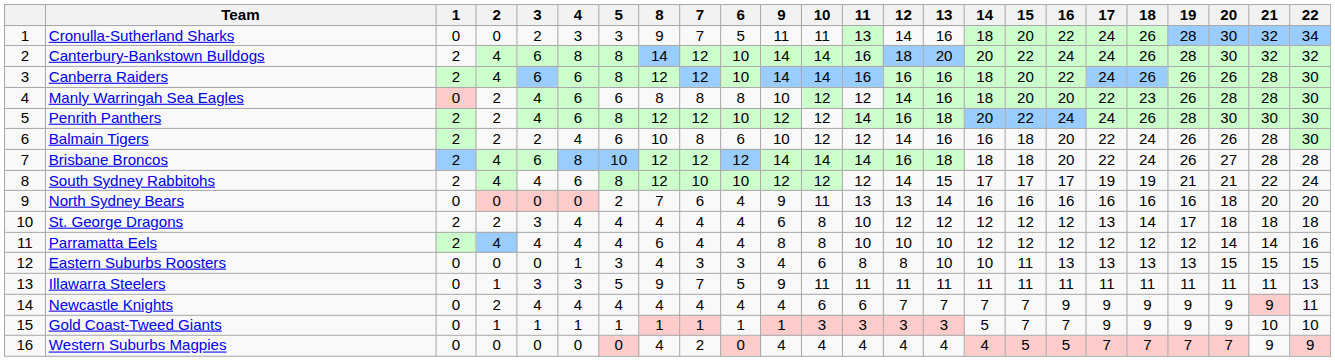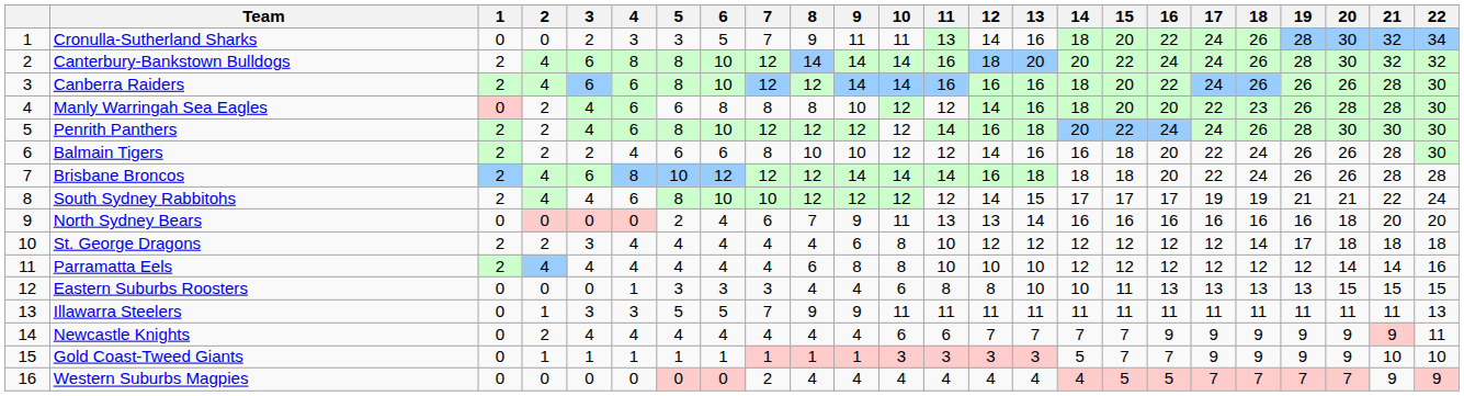 <table class="wikitable" style="text-align:center; line-height: 90%; font-size:90%;" width=100%>
 <tr>
 <th width=20 abbr="Position"></th>
 <th width=250>Team</th>
 <th width=20 abbr="Round 1">1</th>
 <th width=20 abbr="Round 2">2</th>
 <th width=20 abbr="Round 3">3</th>
 <th width=20 abbr="Round 4">4</th>
 <th width=20 abbr="Round 5">5</th>
+<th width=20 abbr="Round 6">6</th>
+<th width=20 abbr="Round 7">7</th>
 <th width=20 abbr="Round 8">8</th>
-<th width=20 abbr="Round 7">7</th>
-<th width=20 abbr="Round 6">6</th>
 <th width=20 abbr="Round 9">9</th>
 <th width=20 abbr="Round 10">10</th>
 <th width=20 abbr="Round 11">11</th>
 <th width=20 abbr="Round 12">12</th>
 <th width=20 abbr="Round 13">13</th>
 <th width=20 abbr="Round 14">14</th>
 <th width=20 abbr="Round 15">15</th>
 <th width=20 abbr="Round 16">16</th>
 <th width=20 abbr="Round 17">17</th>
 <th width=20 abbr="Round 18">18</th>
 <th width=20 abbr="Round 19">19</th>
 <th width=20 abbr="Round 20">20</th>
 <th width=20 abbr="Round 21">21</th>
 <th width=20 abbr="Round 22">22</th>
 </tr>
 <tr>
 <td>1</td>
 <td style="text-align:left;"> <a href='#'>Cronulla-Sutherland Sharks</a></td>
 <td>0</td>
 <td>0</td>
 <td>2</td>
 <td>3</td>
 <td>3</td>
+<td>5</td>
+<td>7</td>
 <td>9</td>
-<td>7</td>
-<td>5</td>
 <td>11</td>
 <td>11</td>
 <td style="background: #ccffcc;">13</td>
 <td>14</td>
 <td>16</td>
 <td style="background: #ccffcc;">18</td>
 <td style="background: #ccffcc;">20</td>
 <td style="background: #ccffcc;">22</td>
 <td style="background: #ccffcc;">24</td>
 <td style="background: #ccffcc;">26</td>
 <td style="background: #99ccff;">28</td>
 <td style="background: #99ccff;">30</td>
 <td style="background: #99ccff;">32</td>
 <td style="background: #99ccff;">34</td>
 </tr>
 <tr>
 <td>2</td>
 <td style="text-align:left;"> <a href='#'>Canterbury-Bankstown Bulldogs</a></td>
 <td>2</td>
 <td style="background: #ccffcc;">4</td>
 <td style="background: #ccffcc;">6</td>
 <td style="background: #ccffcc;">8</td>
 <td style="background: #ccffcc;">8</td>
+<td style="background: #ccffcc;">10</td>
+<td style="background: #ccffcc;">12</td>
 <td style="background: #99ccff;">14</td>
-<td style="background: #ccffcc;">12</td>
-<td style="background: #ccffcc;">10</td>
 <td style="background: #ccffcc;">14</td>
 <td style="background: #ccffcc;">14</td>
 <td style="background: #ccffcc;">16</td>
 <td style="background: #99ccff;">18</td>
 <td style="background: #99ccff;">20</td>
 <td style="background: #ccffcc;">20</td>
 <td style="background: #ccffcc;">22</td>
 <td style="background: #ccffcc;">24</td>
 <td style="background: #ccffcc;">24</td>
 <td style="background: #ccffcc;">26</td>
 <td style="background: #ccffcc;">28</td>
 <td style="background: #ccffcc;">30</td>
 <td style="background: #ccffcc;">32</td>
 <td style="background: #ccffcc;">32</td>
 </tr>
 <tr>
 <td>3</td>
 <td style="text-align:left;"> <a href='#'>Canberra Raiders</a></td>
 <td style="background: #ccffcc;">2</td>
 <td style="background: #ccffcc;">4</td>
 <td style="background: #99ccff;">6</td>
 <td style="background: #ccffcc;">6</td>
 <td style="background: #ccffcc;">8</td>
+<td style="background: #ccffcc;">10</td>
+<td style="background: #99ccff;">12</td>
 <td style="background: #ccffcc;">12</td>
-<td style="background: #99ccff;">12</td>
-<td style="background: #ccffcc;">10</td>
 <td style="background: #99ccff;">14</td>
 <td style="background: #99ccff;">14</td>
 <td style="background: #99ccff;">16</td>
 <td style="background: #ccffcc;">16</td>
 <td style="background: #ccffcc;">16</td>
 <td style="background: #ccffcc;">18</td>
 <td style="background: #ccffcc;">20</td>
 <td style="background: #ccffcc;">22</td>
 <td style="background: #99ccff;">24</td>
 <td style="background: #99ccff;">26</td>
 <td style="background: #ccffcc;">26</td>
 <td style="background: #ccffcc;">26</td>
 <td style="background: #ccffcc;">28</td>
 <td style="background: #ccffcc;">30</td>
 </tr>
 <tr>
 <td>4</td>
 <td style="text-align:left;"> <a href='#'>Manly Warringah Sea Eagles</a></td>
 <td style="background: #ffcccc;">0</td>
 <td>2</td>
 <td style="background: #ccffcc;">4</td>
 <td style="background: #ccffcc;">6</td>
 <td>6</td>
 <td>8</td>
 <td>8</td>
 <td>8</td>
 <td>10</td>
 <td style="background: #ccffcc;">12</td>
 <td>12</td>
 <td style="background: #ccffcc;">14</td>
 <td style="background: #ccffcc;">16</td>
 <td style="background: #ccffcc;">18</td>
 <td style="background: #ccffcc;">20</td>
 <td style="background: #ccffcc;">20</td>
 <td style="background: #ccffcc;">22</td>
 <td style="background: #ccffcc;">23</td>
 <td style="background: #ccffcc;">26</td>
 <td style="background: #ccffcc;">28</td>
 <td style="background: #ccffcc;">28</td>
 <td style="background: #ccffcc;">30</td>
 </tr>
 <tr>
 <td>5</td>
 <td style="text-align:left;"> <a href='#'>Penrith Panthers</a></td>
 <td style="background: #ccffcc;">2</td>
 <td>2</td>
 <td style="background: #ccffcc;">4</td>
 <td style="background: #ccffcc;">6</td>
 <td style="background: #ccffcc;">8</td>
+<td style="background: #ccffcc;">10</td>
 <td style="background: #ccffcc;">12</td>
 <td style="background: #ccffcc;">12</td>
-<td style="background: #ccffcc;">10</td>
 <td style="background: #ccffcc;">12</td>
 <td>12</td>
 <td style="background: #ccffcc;">14</td>
 <td style="background: #ccffcc;">16</td>
 <td style="background: #ccffcc;">18</td>
 <td style="background: #99ccff;">20</td>
 <td style="background: #99ccff;">22</td>
 <td style="background: #99ccff;">24</td>
 <td style="background: #ccffcc;">24</td>
 <td style="background: #ccffcc;">26</td>
 <td style="background: #ccffcc;">28</td>
 <td style="background: #ccffcc;">30</td>
 <td style="background: #ccffcc;">30</td>
 <td style="background: #ccffcc;">30</td>
 </tr>
 <tr>
 <td>6</td>
 <td style="text-align:left;"> <a href='#'>Balmain Tigers</a></td>
 <td style="background: #ccffcc;">2</td>
 <td>2</td>
 <td>2</td>
 <td>4</td>
 <td>6</td>
+<td>6</td>
+<td>8</td>
 <td>10</td>
-<td>8</td>
-<td>6</td>
 <td>10</td>
 <td>12</td>
 <td>12</td>
 <td>14</td>
 <td>16</td>
 <td>16</td>
 <td>18</td>
 <td>20</td>
 <td>22</td>
 <td>24</td>
 <td>26</td>
 <td>26</td>
 <td>28</td>
 <td style="background: #ccffcc;">30</td>
 </tr>
 <tr>
 <td>7</td>
 <td style="text-align:left;"> <a href='#'>Brisbane Broncos</a></td>
 <td style="background: #99ccff;">2</td>
 <td style="background: #ccffcc;">4</td>
 <td style="background: #ccffcc;">6</td>
 <td style="background: #99ccff;">8</td>
 <td style="background: #99ccff;">10</td>
+<td style="background: #99ccff;">12</td>
 <td style="background: #ccffcc;">12</td>
 <td style="background: #ccffcc;">12</td>
-<td style="background: #99ccff;">12</td>
 <td style="background: #ccffcc;">14</td>
 <td style="background: #ccffcc;">14</td>
 <td style="background: #ccffcc;">14</td>
 <td style="background: #ccffcc;">16</td>
 <td style="background: #ccffcc;">18</td>
 <td>18</td>
 <td>18</td>
 <td>20</td>
 <td>22</td>
 <td>24</td>
 <td>26</td>
-<td>27</td>
+<td>26</td>
 <td>28</td>
 <td>28</td>
 </tr>
 <tr>
 <td>8</td>
 <td style="text-align:left;"> <a href='#'>South Sydney Rabbitohs</a></td>
 <td>2</td>
 <td style="background: #ccffcc;">4</td>
 <td>4</td>
 <td>6</td>
 <td style="background: #ccffcc;">8</td>
-<td style="background: #ccffcc;">12</td>
 <td style="background: #ccffcc;">10</td>
 <td style="background: #ccffcc;">10</td>
+<td style="background: #ccffcc;">12</td>
 <td style="background: #ccffcc;">12</td>
 <td style="background: #ccffcc;">12</td>
 <td>12</td>
 <td>14</td>
 <td>15</td>
 <td>17</td>
 <td>17</td>
 <td>17</td>
 <td>19</td>
 <td>19</td>
 <td>21</td>
 <td>21</td>
 <td>22</td>
 <td>24</td>
 </tr>
 <tr>
 <td>9</td>
 <td style="text-align:left;"> <a href='#'>North Sydney Bears</a></td>
 <td>0</td>
 <td style="background: #ffcccc;">0</td>
 <td style="background: #ffcccc;">0</td>
 <td style="background: #ffcccc;">0</td>
 <td>2</td>
+<td>4</td>
+<td>6</td>
 <td>7</td>
-<td>6</td>
-<td>4</td>
 <td>9</td>
 <td>11</td>
 <td>13</td>
 <td>13</td>
 <td>14</td>
 <td>16</td>
 <td>16</td>
 <td>16</td>
 <td>16</td>
 <td>16</td>
 <td>16</td>
 <td>18</td>
 <td>20</td>
 <td>20</td>
 </tr>
 <tr>
 <td>10</td>
 <td style="text-align:left;"> <a href='#'>St. George Dragons</a></td>
 <td>2</td>
 <td>2</td>
 <td>3</td>
 <td>4</td>
 <td>4</td>
 <td>4</td>
 <td>4</td>
 <td>4</td>
 <td>6</td>
 <td>8</td>
 <td>10</td>
 <td>12</td>
 <td>12</td>
 <td>12</td>
 <td>12</td>
 <td>12</td>
-<td>13</td>
+<td>12</td>
 <td>14</td>
 <td>17</td>
 <td>18</td>
 <td>18</td>
 <td>18</td>
 </tr>
 <tr>
 <td>11</td>
 <td style="text-align:left;"> <a href='#'>Parramatta Eels</a></td>
 <td style="background: #ccffcc;">2</td>
 <td style="background: #99ccff;">4</td>
 <td>4</td>
 <td>4</td>
 <td>4</td>
-<td>6</td>
 <td>4</td>
 <td>4</td>
+<td>6</td>
 <td>8</td>
 <td>8</td>
 <td>10</td>
 <td>10</td>
 <td>10</td>
 <td>12</td>
 <td>12</td>
 <td>12</td>
 <td>12</td>
 <td>12</td>
 <td>12</td>
 <td>14</td>
 <td>14</td>
 <td>16</td>
 </tr>
 <tr>
 <td>12</td>
 <td style="text-align:left;"> <a href='#'>Eastern Suburbs Roosters</a></td>
 <td>0</td>
 <td>0</td>
 <td>0</td>
 <td>1</td>
 <td>3</td>
-<td>4</td>
 <td>3</td>
 <td>3</td>
+<td>4</td>
 <td>4</td>
 <td>6</td>
 <td>8</td>
 <td>8</td>
 <td>10</td>
 <td>10</td>
 <td>11</td>
 <td>13</td>
 <td>13</td>
 <td>13</td>
 <td>13</td>
 <td>15</td>
 <td>15</td>
 <td>15</td>
 </tr>
 <tr>
 <td>13</td>
 <td style="text-align:left;"> <a href='#'>Illawarra Steelers</a></td>
 <td>0</td>
 <td>1</td>
 <td>3</td>
 <td>3</td>
 <td>5</td>
+<td>5</td>
+<td>7</td>
 <td>9</td>
-<td>7</td>
-<td>5</td>
 <td>9</td>
 <td>11</td>
 <td>11</td>
 <td>11</td>
 <td>11</td>
 <td>11</td>
 <td>11</td>
 <td>11</td>
 <td>11</td>
 <td>11</td>
 <td>11</td>
 <td>11</td>
 <td>11</td>
 <td>13</td>
 </tr>
 <tr>
 <td>14</td>
 <td style="text-align:left;"> <a href='#'>Newcastle Knights</a></td>
 <td>0</td>
 <td>2</td>
 <td>4</td>
 <td>4</td>
 <td>4</td>
 <td>4</td>
 <td>4</td>
 <td>4</td>
 <td>4</td>
 <td>6</td>
 <td>6</td>
 <td>7</td>
 <td>7</td>
 <td>7</td>
 <td>7</td>
 <td>9</td>
 <td>9</td>
 <td>9</td>
 <td>9</td>
 <td>9</td>
 <td style="background: #ffcccc;">9</td>
 <td>11</td>
 </tr>
 <tr>
 <td>15</td>
 <td style="text-align:left;"> <a href='#'>Gold Coast-Tweed Giants</a></td>
 <td>0</td>
 <td>1</td>
 <td>1</td>
 <td>1</td>
 <td>1</td>
+<td>1</td>
 <td style="background: #ffcccc;">1</td>
 <td style="background: #ffcccc;">1</td>
-<td>1</td>
 <td style="background: #ffcccc;">1</td>
 <td style="background: #ffcccc;">3</td>
 <td style="background: #ffcccc;">3</td>
 <td style="background: #ffcccc;">3</td>
 <td style="background: #ffcccc;">3</td>
 <td>5</td>
 <td>7</td>
 <td>7</td>
 <td>9</td>
 <td>9</td>
 <td>9</td>
 <td>9</td>
 <td>10</td>
 <td>10</td>
 </tr>
 <tr>
 <td>16</td>
 <td style="text-align:left;"> <a href='#'>Western Suburbs Magpies</a></td>
 <td>0</td>
 <td>0</td>
 <td>0</td>
 <td>0</td>
 <td style="background: #ffcccc;">0</td>
+<td style="background: #ffcccc;">0</td>
+<td>2</td>
 <td>4</td>
-<td>2</td>
-<td style="background: #ffcccc;">0</td>
 <td>4</td>
 <td>4</td>
 <td>4</td>
 <td>4</td>
 <td>4</td>
 <td style="background: #ffcccc;">4</td>
 <td style="background: #ffcccc;">5</td>
 <td style="background: #ffcccc;">5</td>
 <td style="background: #ffcccc;">7</td>
 <td style="background: #ffcccc;">7</td>
 <td style="background: #ffcccc;">7</td>
 <td style="background: #ffcccc;">7</td>
 <td>9</td>
 <td style="background: #ffcccc;">9</td>
 </tr>
 </table>
